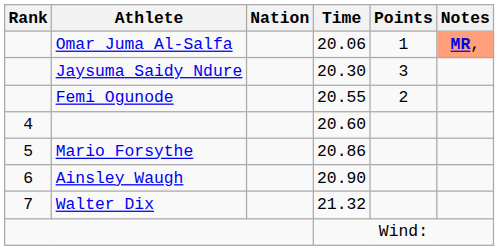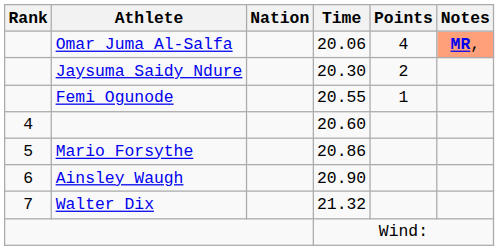 <table class="wikitable mw-datatable sortable" style="text-align:center;">
 <tr>
 <th>Rank</th>
 <th>Athlete</th>
 <th>Nation</th>
 <th>Time</th>
 <th>Points</th>
 <th>Notes</th>
 </tr>
 <tr>
 <td></td>
 <td align=left><a href='#'>Omar Juma Al-Salfa</a></td>
 <td align=left></td>
 <td>20.06</td>
-<td>1</td>
+<td>4</td>
 <td style="background: lightsalmon;"><strong><a href='#'>MR</a></strong>, </td>
 </tr>
 <tr>
 <td></td>
 <td align=left><a href='#'>Jaysuma Saidy Ndure</a></td>
 <td align=left></td>
 <td>20.30</td>
-<td>3</td>
+<td>2</td>
 <td><strong></strong></td>
 </tr>
 <tr>
 <td></td>
 <td align=left><a href='#'>Femi Ogunode</a></td>
 <td align=left></td>
 <td>20.55</td>
-<td>2</td>
+<td>1</td>
 <td></td>
 </tr>
 <tr>
 <td>4</td>
 <td align=left></td>
 <td align=left></td>
 <td>20.60</td>
 <td></td>
 <td></td>
 </tr>
 <tr>
 <td>5</td>
 <td align=left><a href='#'>Mario Forsythe</a></td>
 <td align=left></td>
 <td>20.86</td>
 <td></td>
 <td></td>
 </tr>
 <tr>
 <td>6</td>
 <td align=left><a href='#'>Ainsley Waugh</a></td>
 <td align=left></td>
 <td>20.90</td>
 <td></td>
 <td></td>
 </tr>
 <tr>
 <td>7</td>
 <td align=left><a href='#'>Walter Dix</a></td>
 <td align=left></td>
 <td>21.32</td>
 <td></td>
 <td></td>
 </tr>
 <tr class="sortbottom">
 <td colspan=3></td>
 <td colspan=3>Wind: </td>
 </tr>
 </table>
